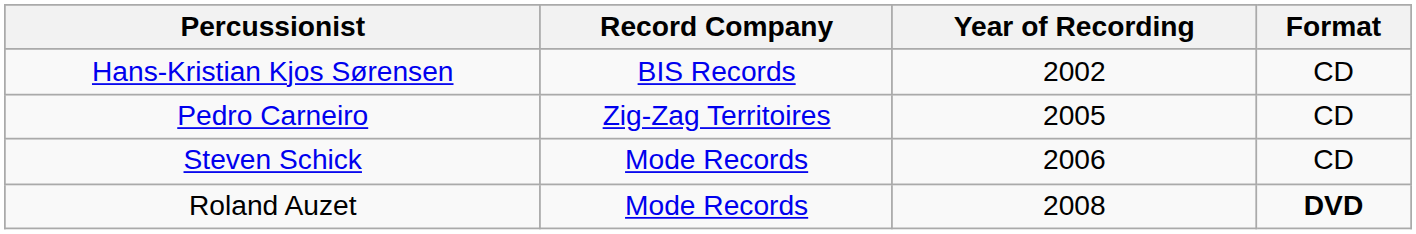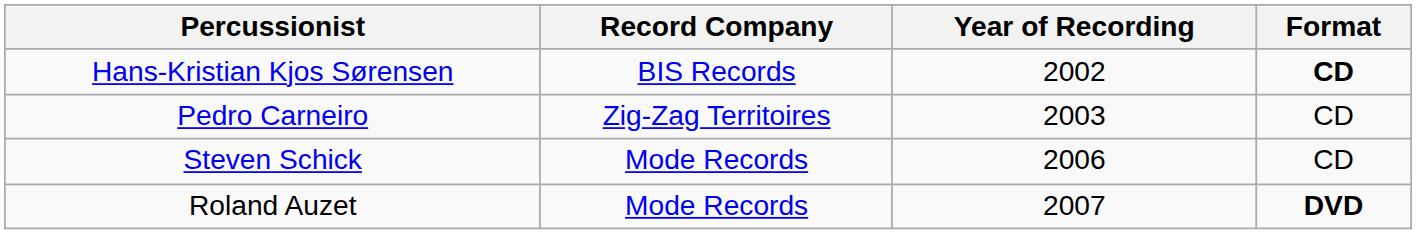 <table class="wikitable" width="800px">
 <tr>
 <th align="center">Percussionist</th>
 <th align="center">Record Company</th>
 <th align="center">Year of Recording</th>
 <th align="center">Format</th>
 </tr>
 <tr>
 <td align="center"><a href='#'>Hans-Kristian Kjos Sørensen</a></td>
 <td align="center"><a href='#'>BIS Records</a></td>
 <td align="center">2002</td>
-<td align="center">CD</td>
+<td align="center"><strong>CD</strong></td>
 </tr>
 <tr>
 <td align="center"><a href='#'>Pedro Carneiro</a></td>
 <td align="center"><a href='#'>Zig-Zag Territoires</a></td>
-<td align="center">2005</td>
+<td align="center">2003</td>
 <td align="center">CD</td>
 </tr>
 <tr>
 <td align="center"><a href='#'>Steven Schick</a></td>
 <td align="center"><a href='#'>Mode Records</a></td>
 <td align="center">2006</td>
 <td align="center">CD</td>
 </tr>
 <tr>
 <td align="center">Roland Auzet</td>
 <td align="center"><a href='#'>Mode Records</a></td>
-<td align="center">2008</td>
+<td align="center">2007</td>
 <td align="center"><strong>DVD</strong></td>
 </tr>
 </table>
